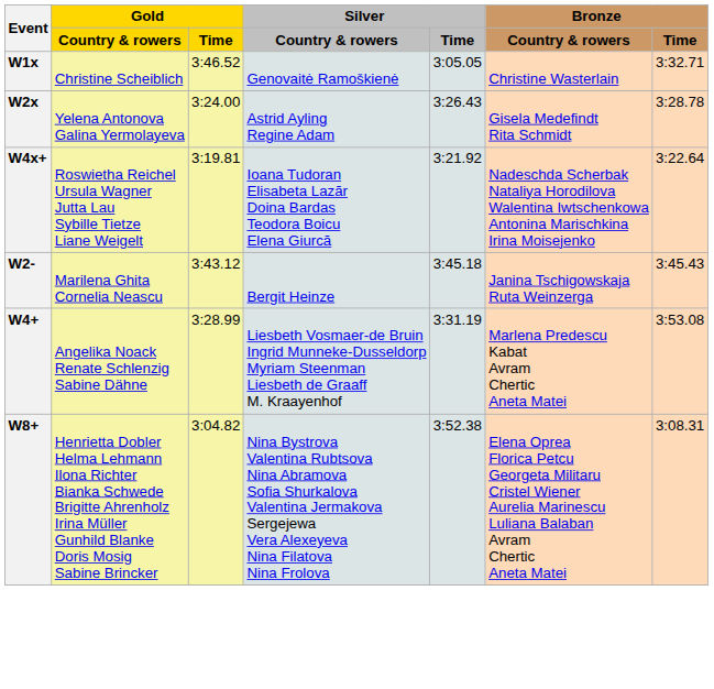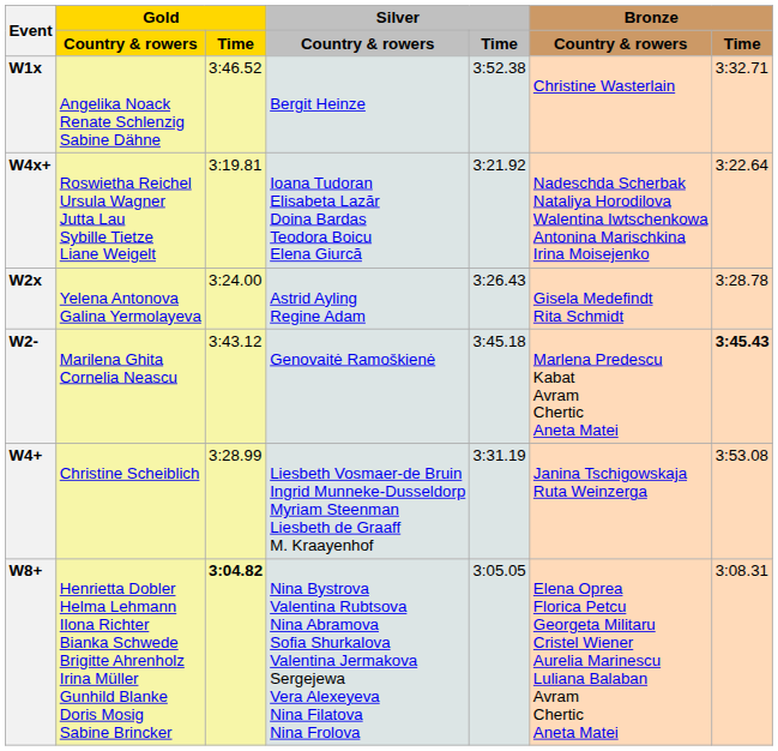 <table class="wikitable">
 <tr>
 <th rowspan="2">Event</th>
 <th colspan="2" style="background-color:gold">Gold</th>
 <th colspan="2" style="background-color:silver">Silver</th>
 <th colspan="2" style="background-color:#cc9966">Bronze</th>
 </tr>
 <tr>
 <th style="background-color:gold">Country & rowers</th>
 <th style="background-color:gold">Time</th>
 <th style="background-color:silver">Country & rowers</th>
 <th style="background-color:silver">Time</th>
 <th style="background-color:#cc9966">Country & rowers</th>
 <th style="background-color:#cc9966">Time</th>
 </tr>
 <tr style="vertical-align:top;">
 <th style="text-align:left;">W1x </th>
-<td style="background-color:#F7F6A8;"><strong></strong> <br> <a href='#'>Christine Scheiblich</a></td>
+<td style="background-color:#F7F6A8;"><strong></strong> <br>  <br> <a href='#'>Angelika Noack</a> <br> <a href='#'>Renate Schlenzig</a> <br> <a href='#'>Sabine Dähne</a> <br> </td>
 <td style="background-color:#F7F6A8;">3:46.52</td>
-<td style="background-color:#DCE5E5;"><strong></strong> <br> <a href='#'>Genovaitė Ramoškienė</a></td>
-<td style="background-color:#DCE5E5;">3:05.05</td>
+<td style="background-color:#DCE5E5;"><strong></strong> <br>  <br> <a href='#'>Bergit Heinze</a></td>
+<td style="background-color:#DCE5E5;">3:52.38</td>
 <td style="background-color:#FFDAB9;"><strong></strong> <br> <a href='#'>Christine Wasterlain</a></td>
 <td style="background-color:#FFDAB9;">3:32.71</td>
+</tr>
+<tr style="vertical-align:top;">
+<th style="text-align:left;">W4x+ </th>
+<td style="background-color:#F7F6A8;"><strong></strong> <br> <a href='#'>Roswietha Reichel</a> <br> <a href='#'>Ursula Wagner</a> <br> <a href='#'>Jutta Lau</a> <br> <a href='#'>Sybille Tietze</a> <br> <a href='#'>Liane Weigelt</a></td>
+<td style="background-color:#F7F6A8;">3:19.81</td>
+<td style="background-color:#DCE5E5;"><strong></strong> <br> <a href='#'>Ioana Tudoran</a> <br> <a href='#'>Elisabeta Lazăr</a> <br> <a href='#'>Doina Bardas</a> <br> <a href='#'>Teodora Boicu</a> <br> <a href='#'>Elena Giurcă</a></td>
+<td style="background-color:#DCE5E5;">3:21.92</td>
+<td style="background-color:#FFDAB9;"><strong></strong> <br> <a href='#'>Nadeschda Scherbak</a> <br> <a href='#'>Nataliya Horodilova</a> <br> <a href='#'>Walentina Iwtschenkowa</a> <br> <a href='#'>Antonina Marischkina</a> <br> <a href='#'>Irina Moisejenko</a></td>
+<td style="background-color:#FFDAB9;">3:22.64</td>
 </tr>
 <tr style="vertical-align:top;">
 <th style="text-align:left;">W2x </th>
 <td style="background-color:#F7F6A8;"><strong></strong> <br> <a href='#'>Yelena Antonova</a> <br> <a href='#'>Galina Yermolayeva</a></td>
 <td style="background-color:#F7F6A8;">3:24.00</td>
 <td style="background-color:#DCE5E5;"><strong></strong> <br> <a href='#'>Astrid Ayling</a> <br> <a href='#'>Regine Adam</a></td>
 <td style="background-color:#DCE5E5;">3:26.43</td>
 <td style="background-color:#FFDAB9;"><strong></strong> <br> <a href='#'>Gisela Medefindt</a> <br> <a href='#'>Rita Schmidt</a></td>
 <td style="background-color:#FFDAB9;">3:28.78</td>
 </tr>
 <tr style="vertical-align:top;">
-<th style="text-align:left;">W4x+ </th>
-<td style="background-color:#F7F6A8;"><strong></strong> <br> <a href='#'>Roswietha Reichel</a> <br> <a href='#'>Ursula Wagner</a> <br> <a href='#'>Jutta Lau</a> <br> <a href='#'>Sybille Tietze</a> <br> <a href='#'>Liane Weigelt</a></td>
-<td style="background-color:#F7F6A8;">3:19.81</td>
-<td style="background-color:#DCE5E5;"><strong></strong> <br> <a href='#'>Ioana Tudoran</a> <br> <a href='#'>Elisabeta Lazăr</a> <br> <a href='#'>Doina Bardas</a> <br> <a href='#'>Teodora Boicu</a> <br> <a href='#'>Elena Giurcă</a></td>
-<td style="background-color:#DCE5E5;">3:21.92</td>
-<td style="background-color:#FFDAB9;"><strong></strong> <br> <a href='#'>Nadeschda Scherbak</a> <br> <a href='#'>Nataliya Horodilova</a> <br> <a href='#'>Walentina Iwtschenkowa</a> <br> <a href='#'>Antonina Marischkina</a> <br> <a href='#'>Irina Moisejenko</a></td>
-<td style="background-color:#FFDAB9;">3:22.64</td>
-</tr>
-<tr style="vertical-align:top;">
 <th style="text-align:left;">W2- </th>
 <td style="background-color:#F7F6A8;"><strong></strong> <br> <a href='#'>Marilena Ghita</a> <br> <a href='#'>Cornelia Neascu</a></td>
 <td style="background-color:#F7F6A8;">3:43.12</td>
-<td style="background-color:#DCE5E5;"><strong></strong> <br>  <br> <a href='#'>Bergit Heinze</a></td>
+<td style="background-color:#DCE5E5;"><strong></strong> <br> <a href='#'>Genovaitė Ramoškienė</a></td>
 <td style="background-color:#DCE5E5;">3:45.18</td>
-<td style="background-color:#FFDAB9;"><strong></strong> <br> <a href='#'>Janina Tschigowskaja</a> <br> <a href='#'>Ruta Weinzerga</a></td>
-<td style="background-color:#FFDAB9;">3:45.43</td>
+<td style="background-color:#FFDAB9;"><strong></strong> <br> <a href='#'>Marlena Predescu</a> <br> Kabat <br> Avram <br> Chertic <br> <a href='#'>Aneta Matei</a></td>
+<td style="background-color:#FFDAB9;"><strong>3:45.43</strong></td>
 </tr>
 <tr style="vertical-align:top;">
 <th style="text-align:left;">W4+ </th>
-<td style="background-color:#F7F6A8;"><strong></strong> <br>  <br> <a href='#'>Angelika Noack</a> <br> <a href='#'>Renate Schlenzig</a> <br> <a href='#'>Sabine Dähne</a> <br> </td>
+<td style="background-color:#F7F6A8;"><strong></strong> <br> <a href='#'>Christine Scheiblich</a></td>
 <td style="background-color:#F7F6A8;">3:28.99</td>
 <td style="background-color:#DCE5E5;"><strong></strong> <br> <a href='#'>Liesbeth Vosmaer-de Bruin</a> <br> <a href='#'>Ingrid Munneke-Dusseldorp</a> <br> <a href='#'>Myriam Steenman</a> <br> <a href='#'>Liesbeth de Graaff</a> <br> M. Kraayenhof</td>
 <td style="background-color:#DCE5E5;">3:31.19</td>
-<td style="background-color:#FFDAB9;"><strong></strong> <br> <a href='#'>Marlena Predescu</a> <br> Kabat <br> Avram <br> Chertic <br> <a href='#'>Aneta Matei</a></td>
+<td style="background-color:#FFDAB9;"><strong></strong> <br> <a href='#'>Janina Tschigowskaja</a> <br> <a href='#'>Ruta Weinzerga</a></td>
 <td style="background-color:#FFDAB9;">3:53.08</td>
 </tr>
 <tr style="vertical-align:top;">
 <th style="text-align:left;">W8+ </th>
 <td style="background-color:#F7F6A8;"><strong></strong> <br> <a href='#'>Henrietta Dobler</a> <br> <a href='#'>Helma Lehmann</a> <br> <a href='#'>Ilona Richter</a> <br> <a href='#'>Bianka Schwede</a> <br> <a href='#'>Brigitte Ahrenholz</a> <br> <a href='#'>Irina Müller</a> <br> <a href='#'>Gunhild Blanke</a> <br> <a href='#'>Doris Mosig</a> <br> <a href='#'>Sabine Brincker</a></td>
-<td style="background-color:#F7F6A8;">3:04.82</td>
+<td style="background-color:#F7F6A8;"><strong>3:04.82</strong></td>
 <td style="background-color:#DCE5E5;"><strong></strong> <br> <a href='#'>Nina Bystrova</a> <br> <a href='#'>Valentina Rubtsova</a> <br> <a href='#'>Nina Abramova</a> <br> <a href='#'>Sofia Shurkalova</a> <br> <a href='#'>Valentina Jermakova</a> <br> Sergejewa <br> <a href='#'>Vera Alexeyeva</a> <br> <a href='#'>Nina Filatova</a> <br> <a href='#'>Nina Frolova</a></td>
-<td style="background-color:#DCE5E5;">3:52.38</td>
+<td style="background-color:#DCE5E5;">3:05.05</td>
 <td style="background-color:#FFDAB9;"><strong></strong> <br> <a href='#'>Elena Oprea</a> <br> <a href='#'>Florica Petcu</a> <br> <a href='#'>Georgeta Militaru</a> <br> <a href='#'>Cristel Wiener</a> <br> <a href='#'>Aurelia Marinescu</a> <br> <a href='#'>Luliana Balaban</a> <br> Avram <br> Chertic <br> <a href='#'>Aneta Matei</a></td>
 <td style="background-color:#FFDAB9;">3:08.31</td>
 </tr>
 </table>
